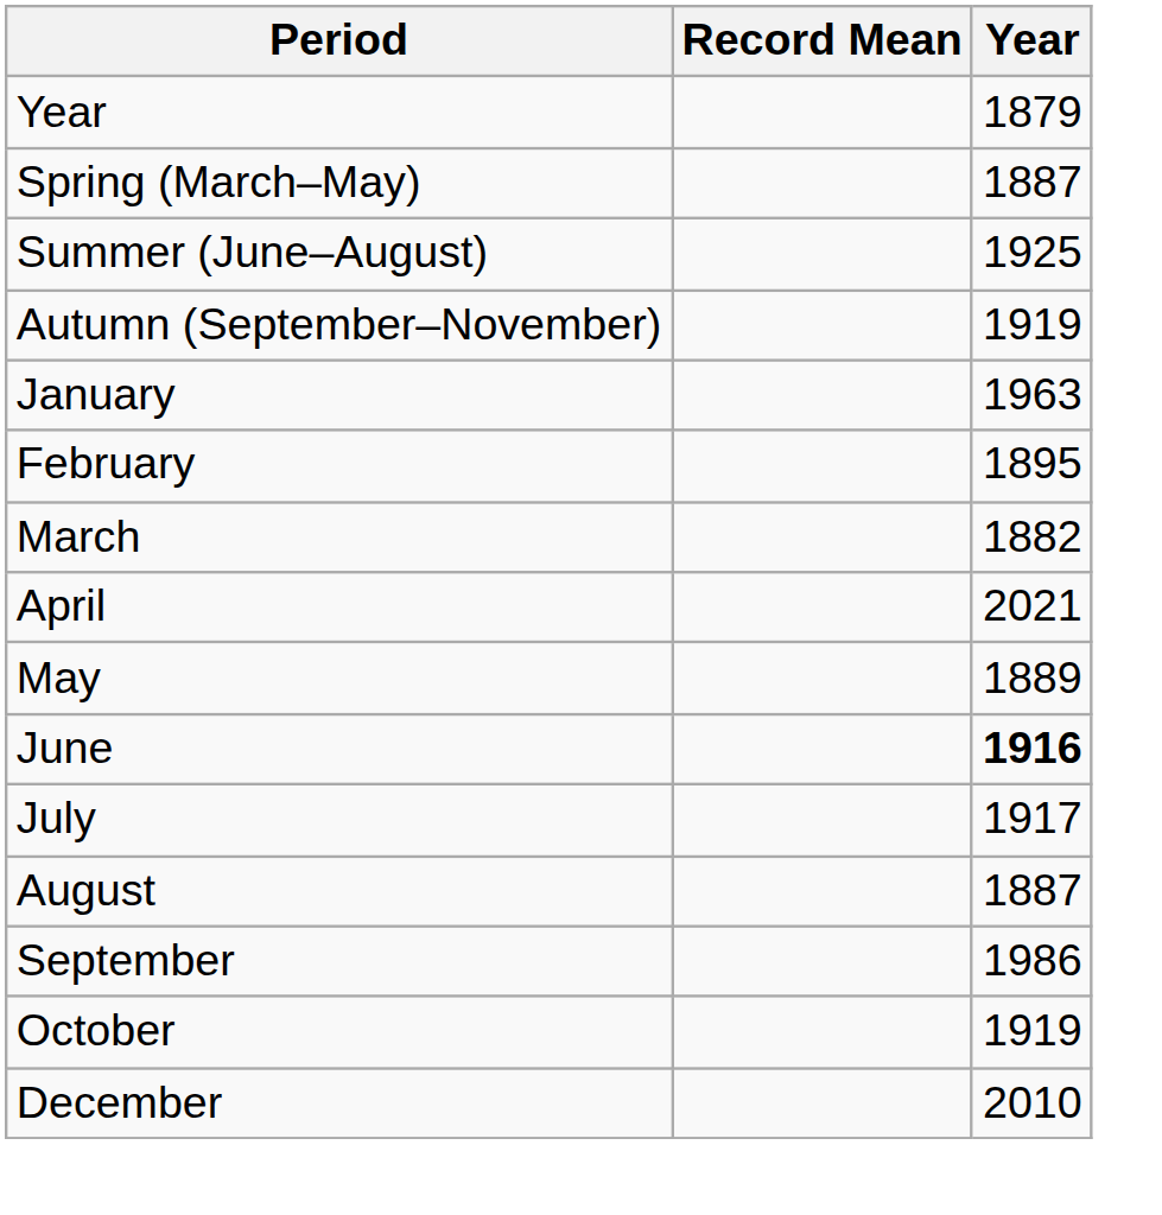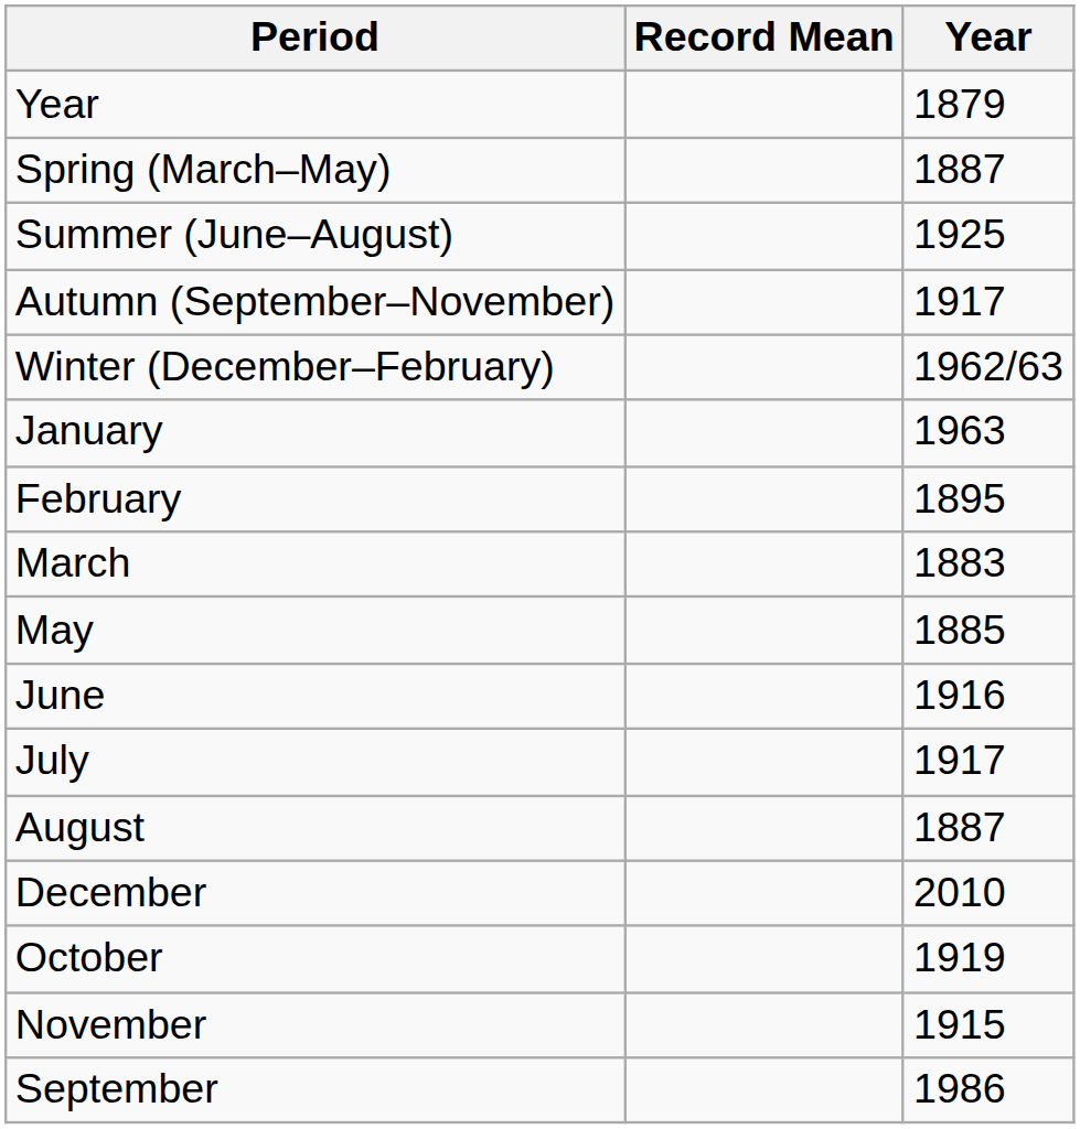 <table class="wikitable">
 <tr>
 <th>Period</th>
 <th>Record Mean</th>
 <th>Year</th>
 </tr>
 <tr>
 <td>Year</td>
 <td align="right"></td>
 <td>1879</td>
 </tr>
 <tr>
 <td>Spring (March–May)</td>
 <td align="right"></td>
 <td>1887</td>
 </tr>
 <tr>
 <td>Summer (June–August)</td>
 <td align="right"></td>
 <td>1925</td>
 </tr>
 <tr>
 <td>Autumn (September–November)</td>
 <td align="right"></td>
-<td>1919</td>
+<td>1917</td>
+</tr>
+<tr>
+<td>Winter (December–February)</td>
+<td align="right"></td>
+<td>1962/63</td>
 </tr>
 <tr>
 <td>January</td>
 <td align="right"></td>
 <td>1963</td>
 </tr>
 <tr>
 <td>February</td>
 <td align="right"></td>
 <td>1895</td>
 </tr>
 <tr>
 <td>March</td>
 <td align="right"></td>
-<td>1882</td>
-</tr>
-<tr>
-<td>April</td>
-<td align="right"></td>
-<td>2021</td>
+<td>1883</td>
 </tr>
 <tr>
 <td>May</td>
 <td align="right"></td>
-<td>1889</td>
+<td>1885</td>
 </tr>
 <tr>
 <td>June</td>
 <td align="right"></td>
-<td><strong>1916</strong></td>
+<td>1916</td>
 </tr>
 <tr>
 <td>July</td>
 <td align="right"></td>
 <td>1917</td>
 </tr>
 <tr>
 <td>August</td>
 <td align="right"></td>
 <td>1887</td>
 </tr>
 <tr>
-<td>September</td>
+<td>December</td>
 <td align="right"></td>
-<td>1986</td>
+<td>2010</td>
 </tr>
 <tr>
 <td>October</td>
 <td align="right"></td>
 <td>1919</td>
 </tr>
 <tr>
-<td>December</td>
+<td>November</td>
 <td align="right"></td>
-<td>2010</td>
+<td>1915</td>
+</tr>
+<tr>
+<td>September</td>
+<td align="right"></td>
+<td>1986</td>
 </tr>
 </table>
